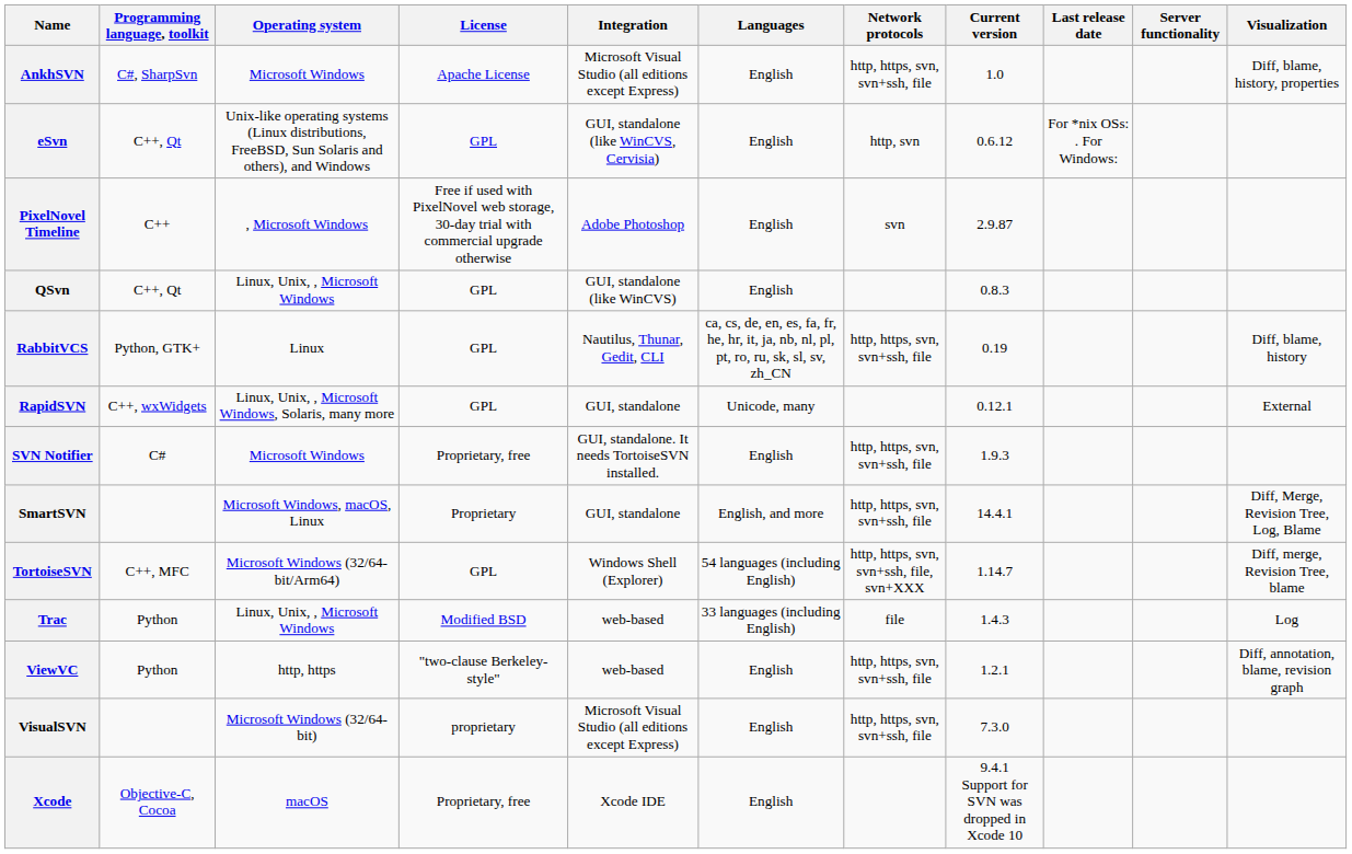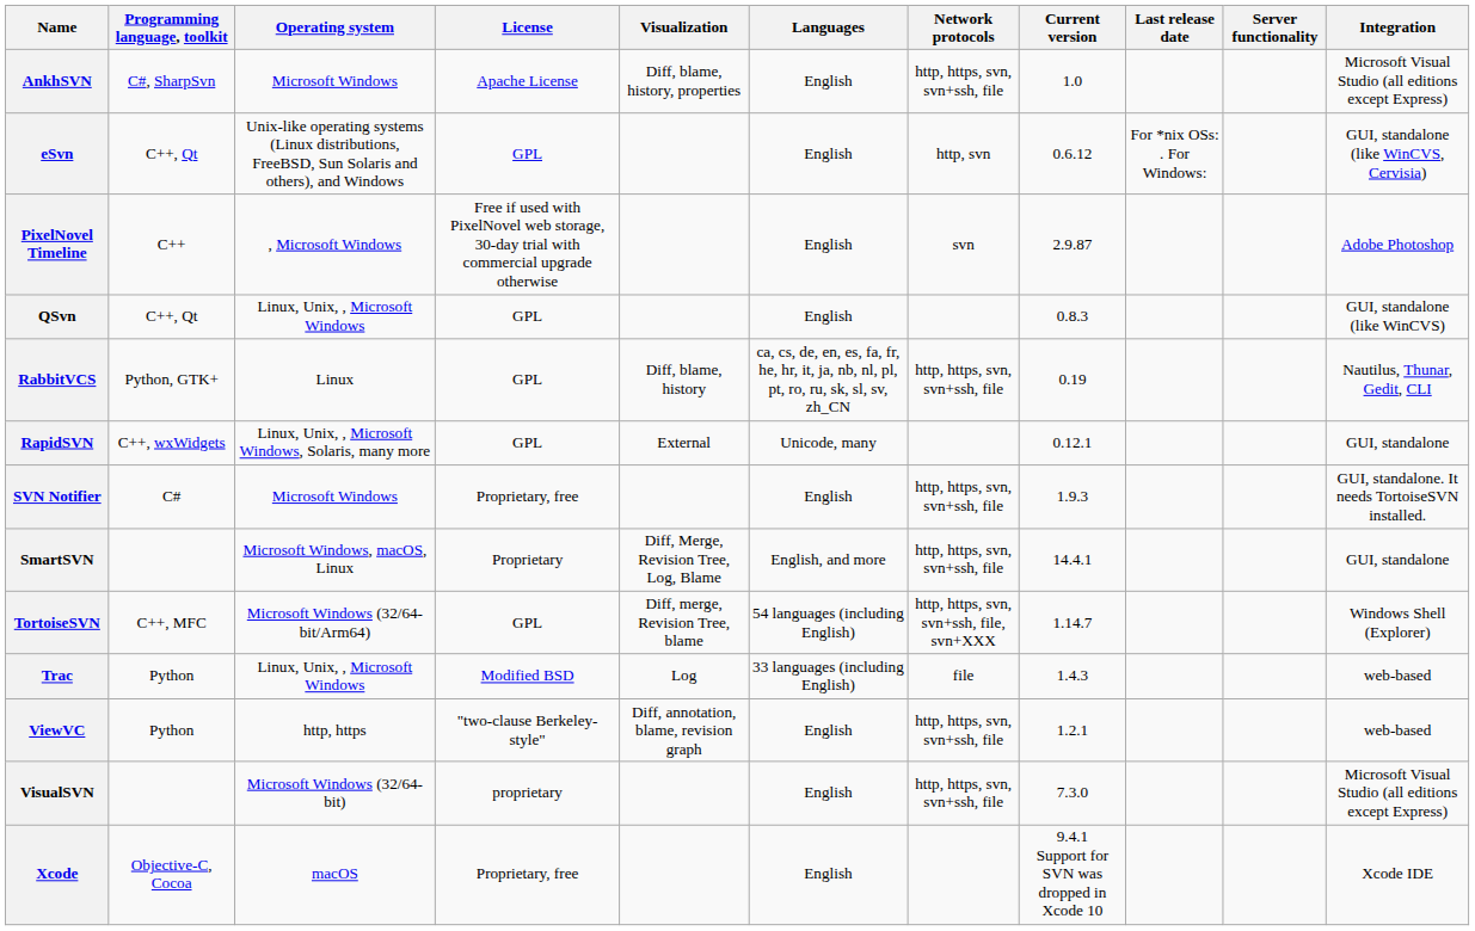 <table class="wikitable sortable" style="font-size: 85%; text-align: center; width: 100%;">
 <tr>
 <th>Name</th>
 <th><a href='#'>Programming language</a>, <a href='#'>toolkit</a></th>
 <th><a href='#'>Operating system</a></th>
 <th><a href='#'>License</a></th>
-<th>Integration</th>
+<th>Visualization</th>
 <th>Languages</th>
 <th>Network protocols</th>
 <th>Current version</th>
 <th>Last release date</th>
 <th>Server functionality</th>
-<th>Visualization</th>
+<th>Integration</th>
 </tr>
 <tr>
 <th><a href='#'>AnkhSVN</a></th>
 <td><a href='#'>C#</a>, <a href='#'>SharpSvn</a></td>
 <td><a href='#'>Microsoft Windows</a></td>
 <td><a href='#'>Apache License</a></td>
-<td>Microsoft Visual Studio (all editions except Express)</td>
+<td>Diff, blame, history, properties</td>
 <td>English</td>
 <td>http, https, svn, svn+ssh, file</td>
 <td>1.0</td>
 <td></td>
 <td></td>
-<td>Diff, blame, history, properties</td>
+<td>Microsoft Visual Studio (all editions except Express)</td>
 </tr>
 <tr>
 <th><a href='#'>eSvn</a></th>
 <td>C++, <a href='#'>Qt</a></td>
 <td>Unix-like operating systems (Linux distributions, FreeBSD, Sun Solaris and others),  and Windows</td>
 <td><a href='#'>GPL</a></td>
-<td>GUI, standalone (like <a href='#'>WinCVS</a>, <a href='#'>Cervisia</a>)</td>
+<td></td>
 <td>English</td>
 <td>http, svn</td>
 <td>0.6.12</td>
 <td>For *nix OSs: . For Windows: </td>
 <td></td>
-<td></td>
+<td>GUI, standalone (like <a href='#'>WinCVS</a>, <a href='#'>Cervisia</a>)</td>
 </tr>
 <tr>
 <th><a href='#'>PixelNovel Timeline</a></th>
 <td>C++</td>
 <td>, <a href='#'>Microsoft Windows</a></td>
 <td>Free if used with PixelNovel web storage, 30-day trial with commercial upgrade otherwise</td>
-<td><a href='#'>Adobe Photoshop</a></td>
+<td></td>
 <td>English</td>
 <td>svn</td>
 <td>2.9.87</td>
 <td></td>
 <td></td>
-<td></td>
+<td><a href='#'>Adobe Photoshop</a></td>
 </tr>
 <tr>
 <th>QSvn</th>
 <td>C++, Qt</td>
 <td>Linux, Unix, , <a href='#'>Microsoft Windows</a></td>
 <td>GPL</td>
-<td>GUI, standalone (like WinCVS)</td>
+<td></td>
 <td>English</td>
 <td></td>
 <td>0.8.3</td>
 <td></td>
 <td></td>
-<td></td>
+<td>GUI, standalone (like WinCVS)</td>
 </tr>
 <tr>
 <th><a href='#'>RabbitVCS</a></th>
 <td>Python, GTK+</td>
 <td>Linux</td>
 <td>GPL</td>
-<td>Nautilus, <a href='#'>Thunar</a>, <a href='#'>Gedit</a>, <a href='#'>CLI</a></td>
+<td>Diff, blame, history</td>
 <td>ca, cs, de, en, es, fa, fr, he, hr, it, ja, nb, nl, pl, pt, ro, ru, sk, sl, sv, zh_CN</td>
 <td>http, https, svn, svn+ssh, file</td>
 <td>0.19 </td>
 <td></td>
 <td></td>
-<td>Diff, blame, history</td>
+<td>Nautilus, <a href='#'>Thunar</a>, <a href='#'>Gedit</a>, <a href='#'>CLI</a></td>
 </tr>
 <tr>
 <th><a href='#'>RapidSVN</a></th>
 <td>C++, <a href='#'>wxWidgets</a></td>
 <td>Linux, Unix, , <a href='#'>Microsoft Windows</a>, Solaris, many more</td>
 <td>GPL</td>
-<td>GUI, standalone</td>
+<td>External</td>
 <td>Unicode, many</td>
 <td></td>
 <td>0.12.1</td>
 <td></td>
 <td></td>
-<td>External</td>
+<td>GUI, standalone</td>
 </tr>
 <tr>
 <th><a href='#'>SVN Notifier</a></th>
 <td>C#</td>
 <td><a href='#'>Microsoft Windows</a></td>
 <td>Proprietary, free</td>
-<td>GUI, standalone. It needs TortoiseSVN installed.</td>
+<td></td>
 <td>English</td>
 <td>http, https, svn, svn+ssh, file</td>
 <td>1.9.3</td>
 <td></td>
 <td></td>
-<td></td>
+<td>GUI, standalone. It needs TortoiseSVN installed.</td>
 </tr>
 <tr>
 <th>SmartSVN</th>
 <td></td>
 <td><a href='#'>Microsoft Windows</a>, <a href='#'>macOS</a>, Linux</td>
 <td>Proprietary</td>
-<td>GUI, standalone</td>
+<td>Diff, Merge, Revision Tree, Log, Blame</td>
 <td>English, and more</td>
 <td>http, https, svn, svn+ssh, file</td>
 <td>14.4.1</td>
 <td></td>
 <td></td>
-<td>Diff, Merge, Revision Tree, Log, Blame</td>
+<td>GUI, standalone</td>
 </tr>
 <tr>
 <th><a href='#'>TortoiseSVN</a></th>
 <td>C++, MFC</td>
 <td><a href='#'>Microsoft Windows</a> (32/64-bit/Arm64)</td>
 <td>GPL</td>
-<td>Windows Shell (Explorer)</td>
+<td>Diff, merge, Revision Tree, blame</td>
 <td>54 languages (including English)</td>
 <td>http, https, svn, svn+ssh, file, svn+XXX</td>
 <td>1.14.7</td>
 <td></td>
 <td></td>
-<td>Diff, merge, Revision Tree, blame</td>
+<td>Windows Shell (Explorer)</td>
 </tr>
 <tr>
 <th><a href='#'>Trac</a></th>
 <td>Python</td>
 <td>Linux, Unix, , <a href='#'>Microsoft Windows</a></td>
 <td><a href='#'>Modified BSD</a></td>
-<td>web-based</td>
+<td>Log</td>
 <td>33 languages (including English)</td>
 <td>file</td>
 <td>1.4.3</td>
 <td></td>
 <td></td>
-<td>Log</td>
+<td>web-based</td>
 </tr>
 <tr>
 <th><a href='#'>ViewVC</a></th>
 <td>Python</td>
 <td>http, https</td>
 <td>"two-clause Berkeley-style"</td>
-<td>web-based</td>
+<td>Diff, annotation, blame, revision graph</td>
 <td>English</td>
 <td>http, https, svn, svn+ssh, file</td>
 <td>1.2.1</td>
 <td></td>
 <td></td>
-<td>Diff, annotation, blame, revision graph</td>
+<td>web-based</td>
 </tr>
 <tr>
 <th>VisualSVN</th>
 <td></td>
 <td><a href='#'>Microsoft Windows</a> (32/64-bit)</td>
 <td>proprietary</td>
-<td>Microsoft Visual Studio (all editions except Express)</td>
+<td></td>
 <td>English</td>
 <td>http, https, svn, svn+ssh, file</td>
 <td>7.3.0</td>
 <td></td>
 <td></td>
-<td></td>
+<td>Microsoft Visual Studio (all editions except Express)</td>
 </tr>
 <tr>
 <th><a href='#'>Xcode</a></th>
 <td><a href='#'>Objective-C</a>, <a href='#'>Cocoa</a></td>
 <td><a href='#'>macOS</a></td>
 <td>Proprietary, free</td>
-<td>Xcode IDE</td>
+<td></td>
 <td>English</td>
 <td></td>
 <td>9.4.1<br>Support for SVN was dropped in Xcode 10</td>
 <td></td>
 <td></td>
-<td></td>
+<td>Xcode IDE</td>
 </tr>
 </table>
